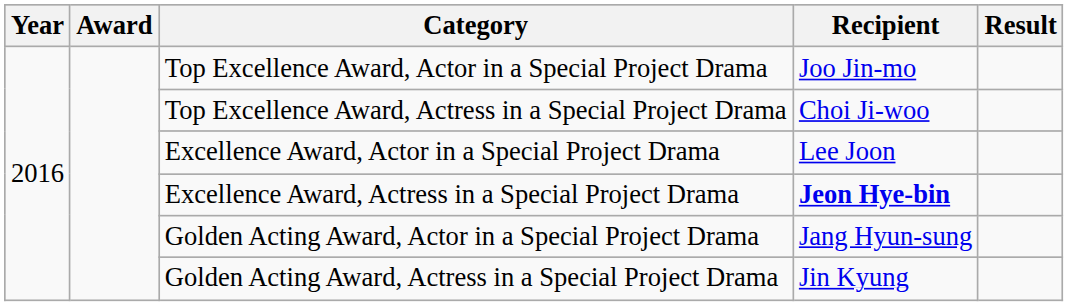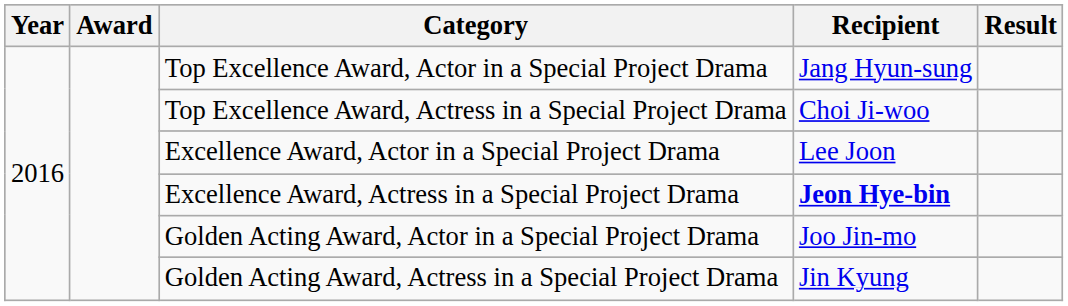 <table class="wikitable">
 <tr>
 <th>Year</th>
 <th>Award</th>
 <th>Category</th>
 <th>Recipient</th>
 <th>Result</th>
 </tr>
 <tr>
 <td rowspan=6>2016</td>
 <td rowspan=6></td>
 <td>Top Excellence Award, Actor in a Special Project Drama</td>
-<td><a href='#'>Joo Jin-mo</a></td>
+<td><a href='#'>Jang Hyun-sung</a></td>
 <td></td>
 </tr>
 <tr>
 <td>Top Excellence Award, Actress in a Special Project Drama</td>
 <td><a href='#'>Choi Ji-woo</a></td>
 <td></td>
 </tr>
 <tr>
 <td>Excellence Award, Actor in a Special Project Drama</td>
 <td><a href='#'>Lee Joon</a></td>
 <td></td>
 </tr>
 <tr>
 <td>Excellence Award, Actress in a Special Project Drama</td>
 <td><strong><a href='#'>Jeon Hye-bin</a></strong></td>
 <td></td>
 </tr>
 <tr>
 <td>Golden Acting Award, Actor in a Special Project Drama</td>
-<td><a href='#'>Jang Hyun-sung</a></td>
+<td><a href='#'>Joo Jin-mo</a></td>
 <td></td>
 </tr>
 <tr>
 <td>Golden Acting Award, Actress in a Special Project Drama</td>
 <td><a href='#'>Jin Kyung</a></td>
 <td></td>
 </tr>
 </table>
